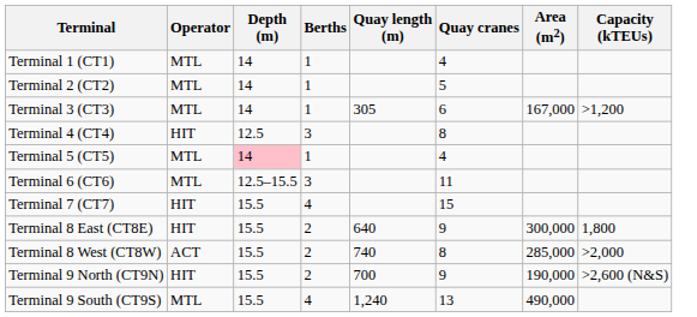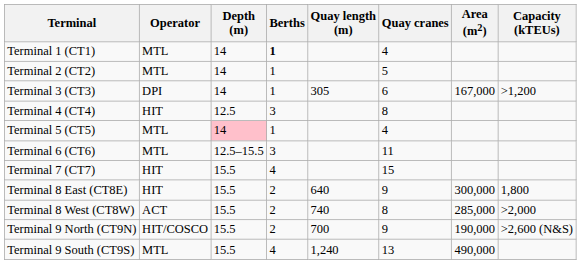 <table class="wikitable">
 <tr>
 <th>Terminal</th>
 <th>Operator</th>
 <th>Depth<br>(m)</th>
 <th>Berths</th>
 <th>Quay length<br>(m)</th>
 <th>Quay cranes</th>
 <th>Area<br>(m<sup>2</sup>)</th>
 <th>Capacity<br>(kTEUs)</th>
 </tr>
 <tr>
 <td>Terminal 1 (CT1)</td>
 <td>MTL</td>
 <td>14</td>
-<td>1</td>
+<td><strong>1</strong></td>
 <td></td>
 <td>4</td>
 <td></td>
 <td></td>
 </tr>
 <tr>
 <td>Terminal 2 (CT2)</td>
 <td>MTL</td>
 <td>14</td>
 <td>1</td>
 <td></td>
 <td>5</td>
 <td></td>
 <td></td>
 </tr>
 <tr>
 <td>Terminal 3 (CT3)</td>
-<td>MTL</td>
+<td>DPI</td>
 <td>14</td>
 <td>1</td>
 <td>305</td>
 <td>6</td>
 <td>167,000</td>
 <td>>1,200</td>
 </tr>
 <tr>
 <td>Terminal 4 (CT4)</td>
 <td>HIT</td>
 <td>12.5</td>
 <td>3</td>
 <td></td>
 <td>8</td>
 <td></td>
 <td></td>
 </tr>
 <tr>
 <td>Terminal 5 (CT5)</td>
 <td>MTL</td>
 <td style="background: pink;">14</td>
 <td>1</td>
 <td></td>
 <td>4</td>
 <td></td>
 <td></td>
 </tr>
 <tr>
 <td>Terminal 6 (CT6)</td>
 <td>MTL</td>
 <td>12.5–15.5</td>
 <td>3</td>
 <td></td>
 <td>11</td>
 <td></td>
 <td></td>
 </tr>
 <tr>
 <td>Terminal 7 (CT7)</td>
 <td>HIT</td>
 <td>15.5</td>
 <td>4</td>
 <td></td>
 <td>15</td>
 <td></td>
 <td></td>
 </tr>
 <tr>
 <td>Terminal 8 East (CT8E)</td>
 <td>HIT</td>
 <td>15.5</td>
 <td>2</td>
 <td>640</td>
 <td>9</td>
 <td>300,000</td>
 <td>1,800</td>
 </tr>
 <tr>
 <td>Terminal 8 West (CT8W)</td>
 <td>ACT</td>
 <td>15.5</td>
 <td>2</td>
 <td>740</td>
 <td>8</td>
 <td>285,000</td>
 <td>>2,000</td>
 </tr>
 <tr>
 <td>Terminal 9 North (CT9N)</td>
-<td>HIT</td>
+<td>HIT/COSCO</td>
 <td>15.5</td>
 <td>2</td>
 <td>700</td>
 <td>9</td>
 <td>190,000</td>
 <td>>2,600 (N&S)</td>
 </tr>
 <tr>
 <td>Terminal 9 South (CT9S)</td>
 <td>MTL</td>
 <td>15.5</td>
 <td>4</td>
 <td>1,240</td>
 <td>13</td>
 <td>490,000</td>
 <td></td>
 </tr>
 </table>
